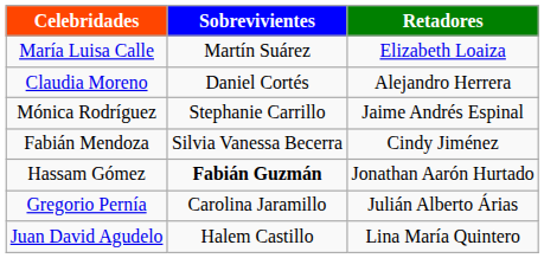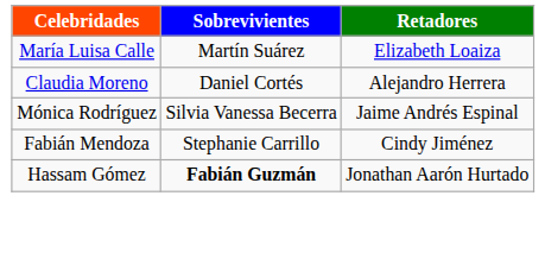 <table class="wikitable" style="margin:1em auto; font-size:85%; text-align:center">
 <tr>
 <th style="background:orangered; color:white">Celebridades</th>
 <th style="background:blue; color:white">Sobrevivientes</th>
 <th style="background:green; color:white">Retadores</th>
 </tr>
 <tr>
 <td><a href='#'>María Luisa Calle</a></td>
 <td>Martín Suárez</td>
 <td><a href='#'>Elizabeth Loaiza</a></td>
 </tr>
 <tr>
 <td><a href='#'>Claudia Moreno</a></td>
 <td>Daniel Cortés</td>
 <td>Alejandro Herrera</td>
 </tr>
 <tr>
 <td>Mónica Rodríguez</td>
-<td>Stephanie Carrillo</td>
+<td>Silvia Vanessa Becerra</td>
 <td>Jaime Andrés Espinal</td>
 </tr>
 <tr>
 <td>Fabián Mendoza</td>
-<td>Silvia Vanessa Becerra</td>
+<td>Stephanie Carrillo</td>
 <td>Cindy Jiménez</td>
 </tr>
 <tr>
 <td>Hassam Gómez</td>
 <td><strong>Fabián Guzmán</strong></td>
 <td>Jonathan Aarón Hurtado</td>
 </tr>
-<tr>
-<td><a href='#'>Gregorio Pernía</a></td>
-<td>Carolina Jaramillo</td>
-<td>Julián Alberto Árias</td>
-</tr>
-<tr>
-<td><a href='#'>Juan David Agudelo</a></td>
-<td>Halem Castillo</td>
-<td>Lina María Quintero</td>
-</tr>
 </table>
